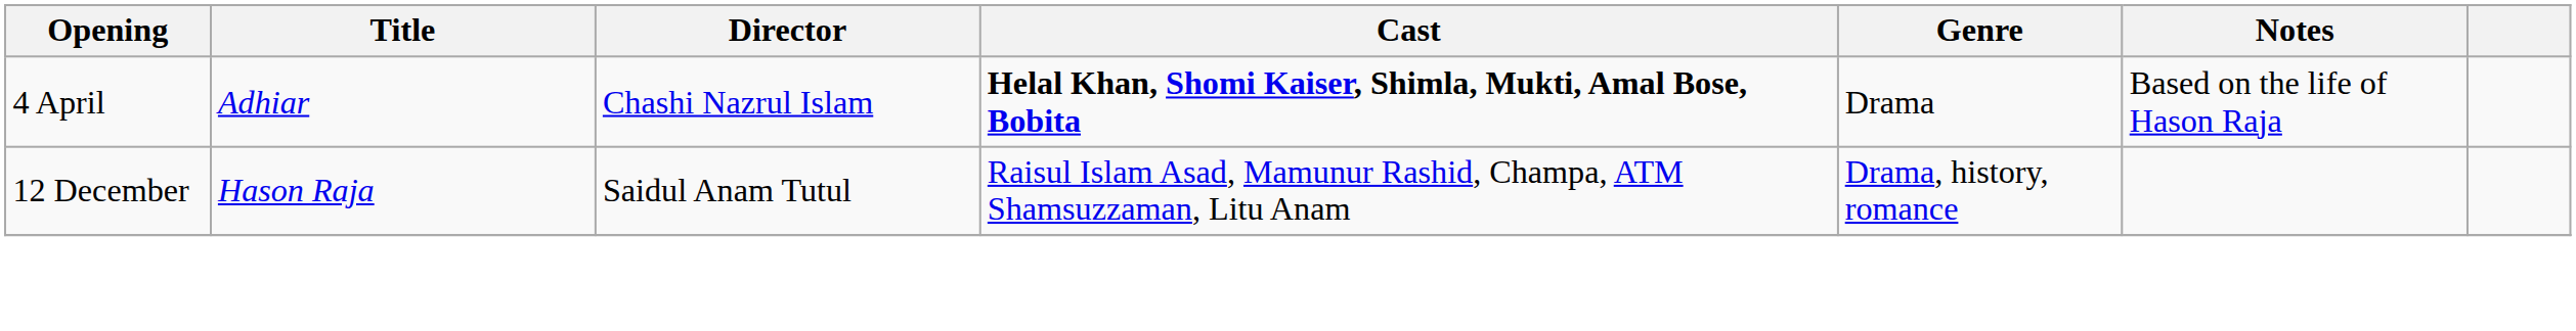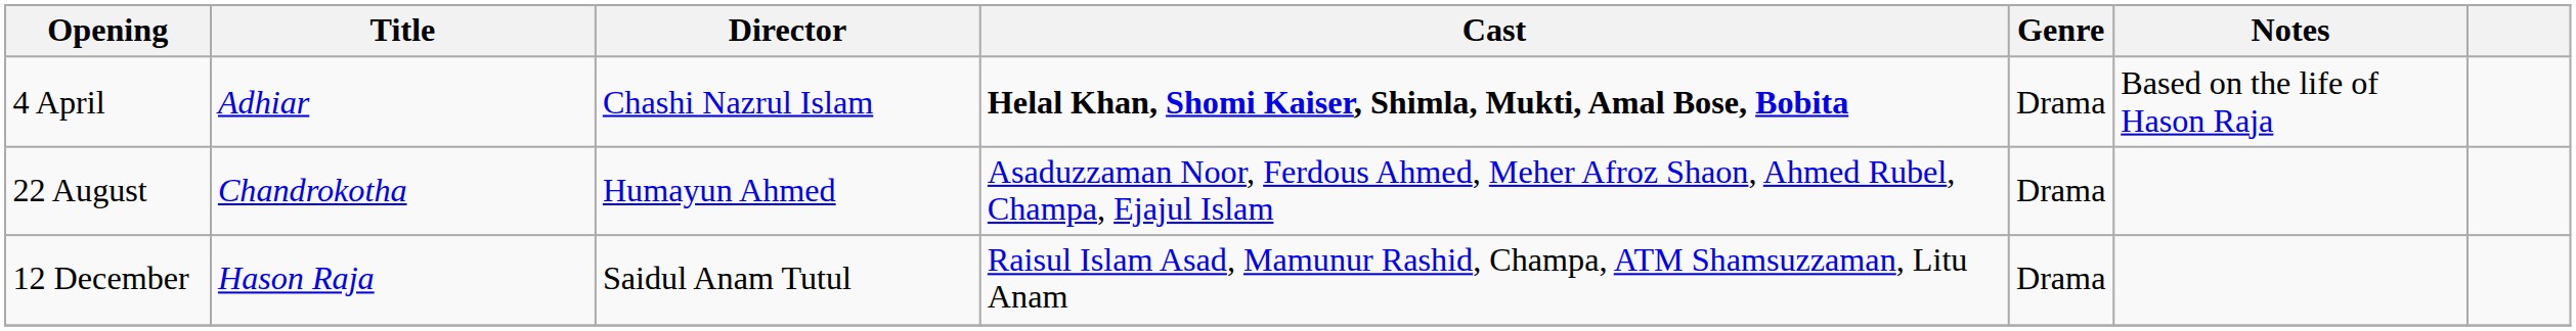 <table class="wikitable sortable">
 <tr>
 <th style="width:8%;">Opening</th>
 <th style="width:15%;">Title</th>
 <th style="width:15%;">Director</th>
 <th>Cast</th>
 <th>Genre</th>
 <th>Notes</th>
 <th style="width:4%;"></th>
 </tr>
 <tr>
 <td>4 April</td>
 <td><em><a href='#'>Adhiar</a></em></td>
 <td><a href='#'>Chashi Nazrul Islam</a></td>
 <td><strong>Helal Khan, <a href='#'>Shomi Kaiser</a>, Shimla, Mukti, Amal Bose, <a href='#'>Bobita</a></strong></td>
 <td>Drama</td>
 <td>Based on the life of <a href='#'>Hason Raja</a></td>
 <td></td>
 </tr>
 <tr>
+<td>22 August</td>
+<td><em><a href='#'>Chandrokotha</a></em></td>
+<td><a href='#'>Humayun Ahmed</a></td>
+<td><a href='#'>Asaduzzaman Noor</a>, <a href='#'>Ferdous Ahmed</a>, <a href='#'>Meher Afroz Shaon</a>, <a href='#'>Ahmed Rubel</a>, <a href='#'>Champa</a>, <a href='#'>Ejajul Islam</a></td>
+<td>Drama</td>
+<td></td>
+<td></td>
+</tr>
+<tr>
 <td>12 December</td>
 <td><em><a href='#'>Hason Raja</a></em></td>
 <td>Saidul Anam Tutul</td>
 <td><a href='#'>Raisul Islam Asad</a>, <a href='#'>Mamunur Rashid</a>, Champa, <a href='#'>ATM Shamsuzzaman</a>, Litu Anam</td>
-<td><a href='#'>Drama</a>, history, <a href='#'>romance</a></td>
+<td>Drama</td>
 <td></td>
 <td></td>
 </tr>
 <tr>
 </tr>
 </table>
